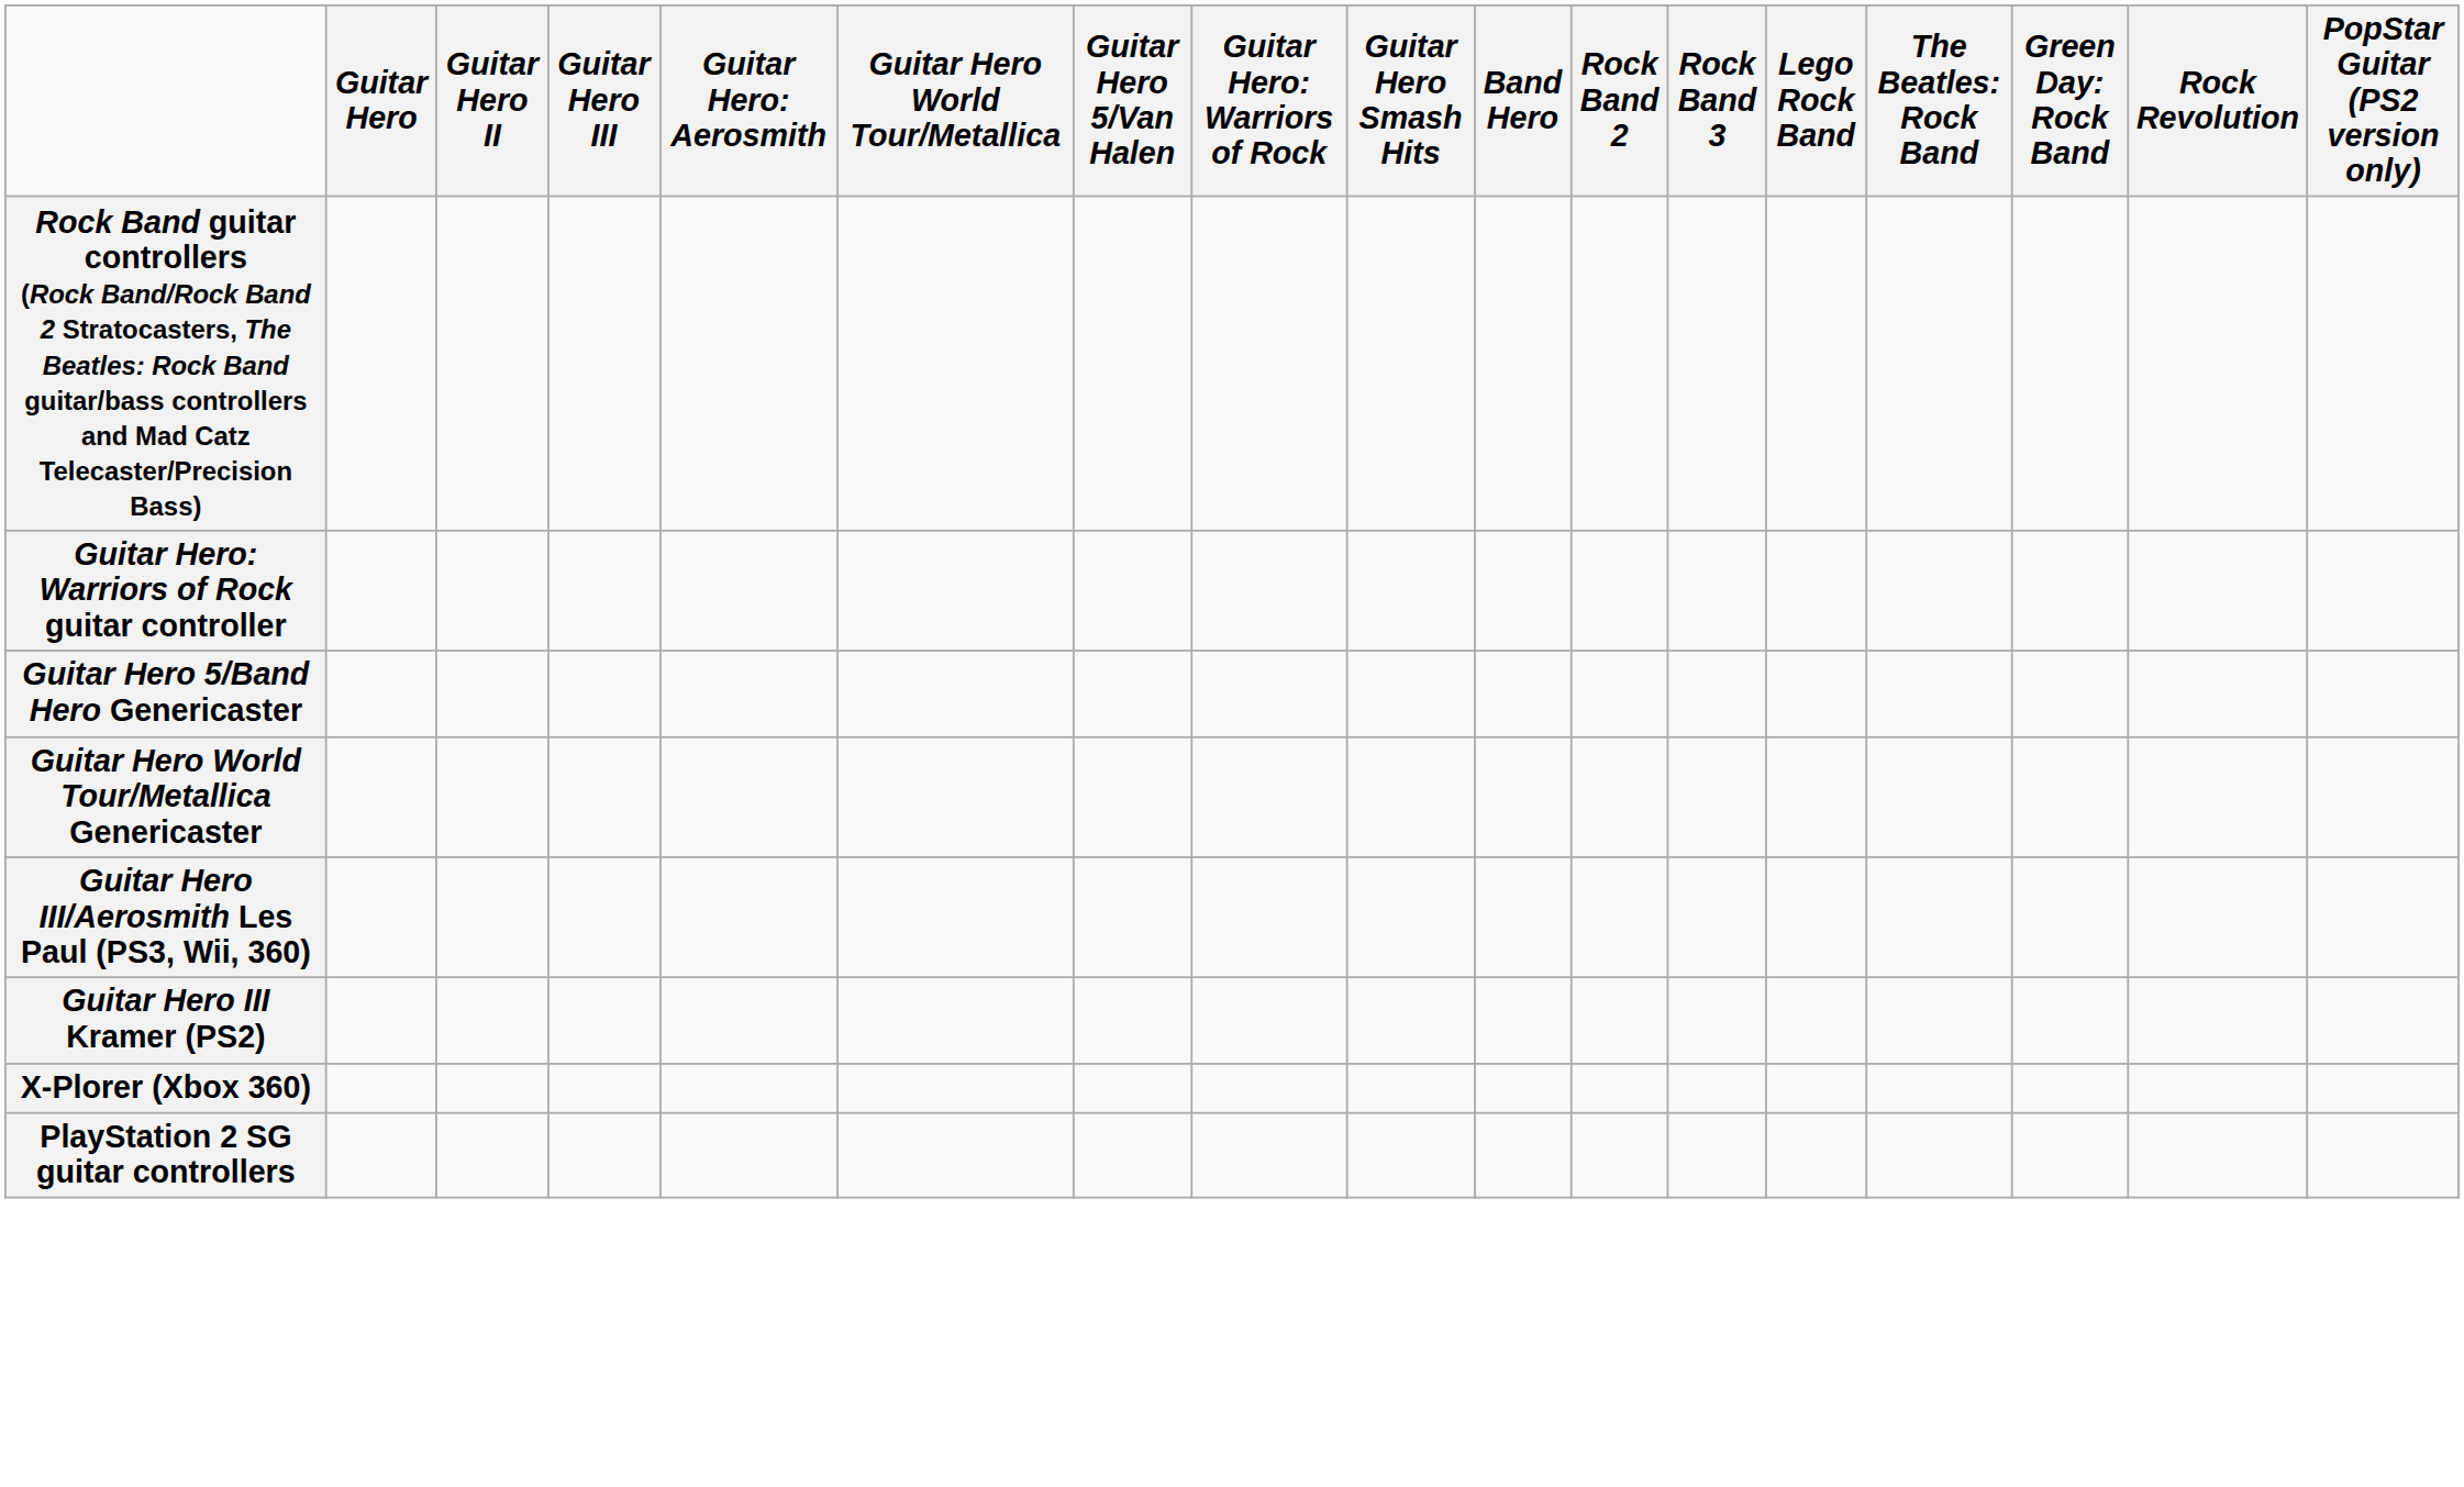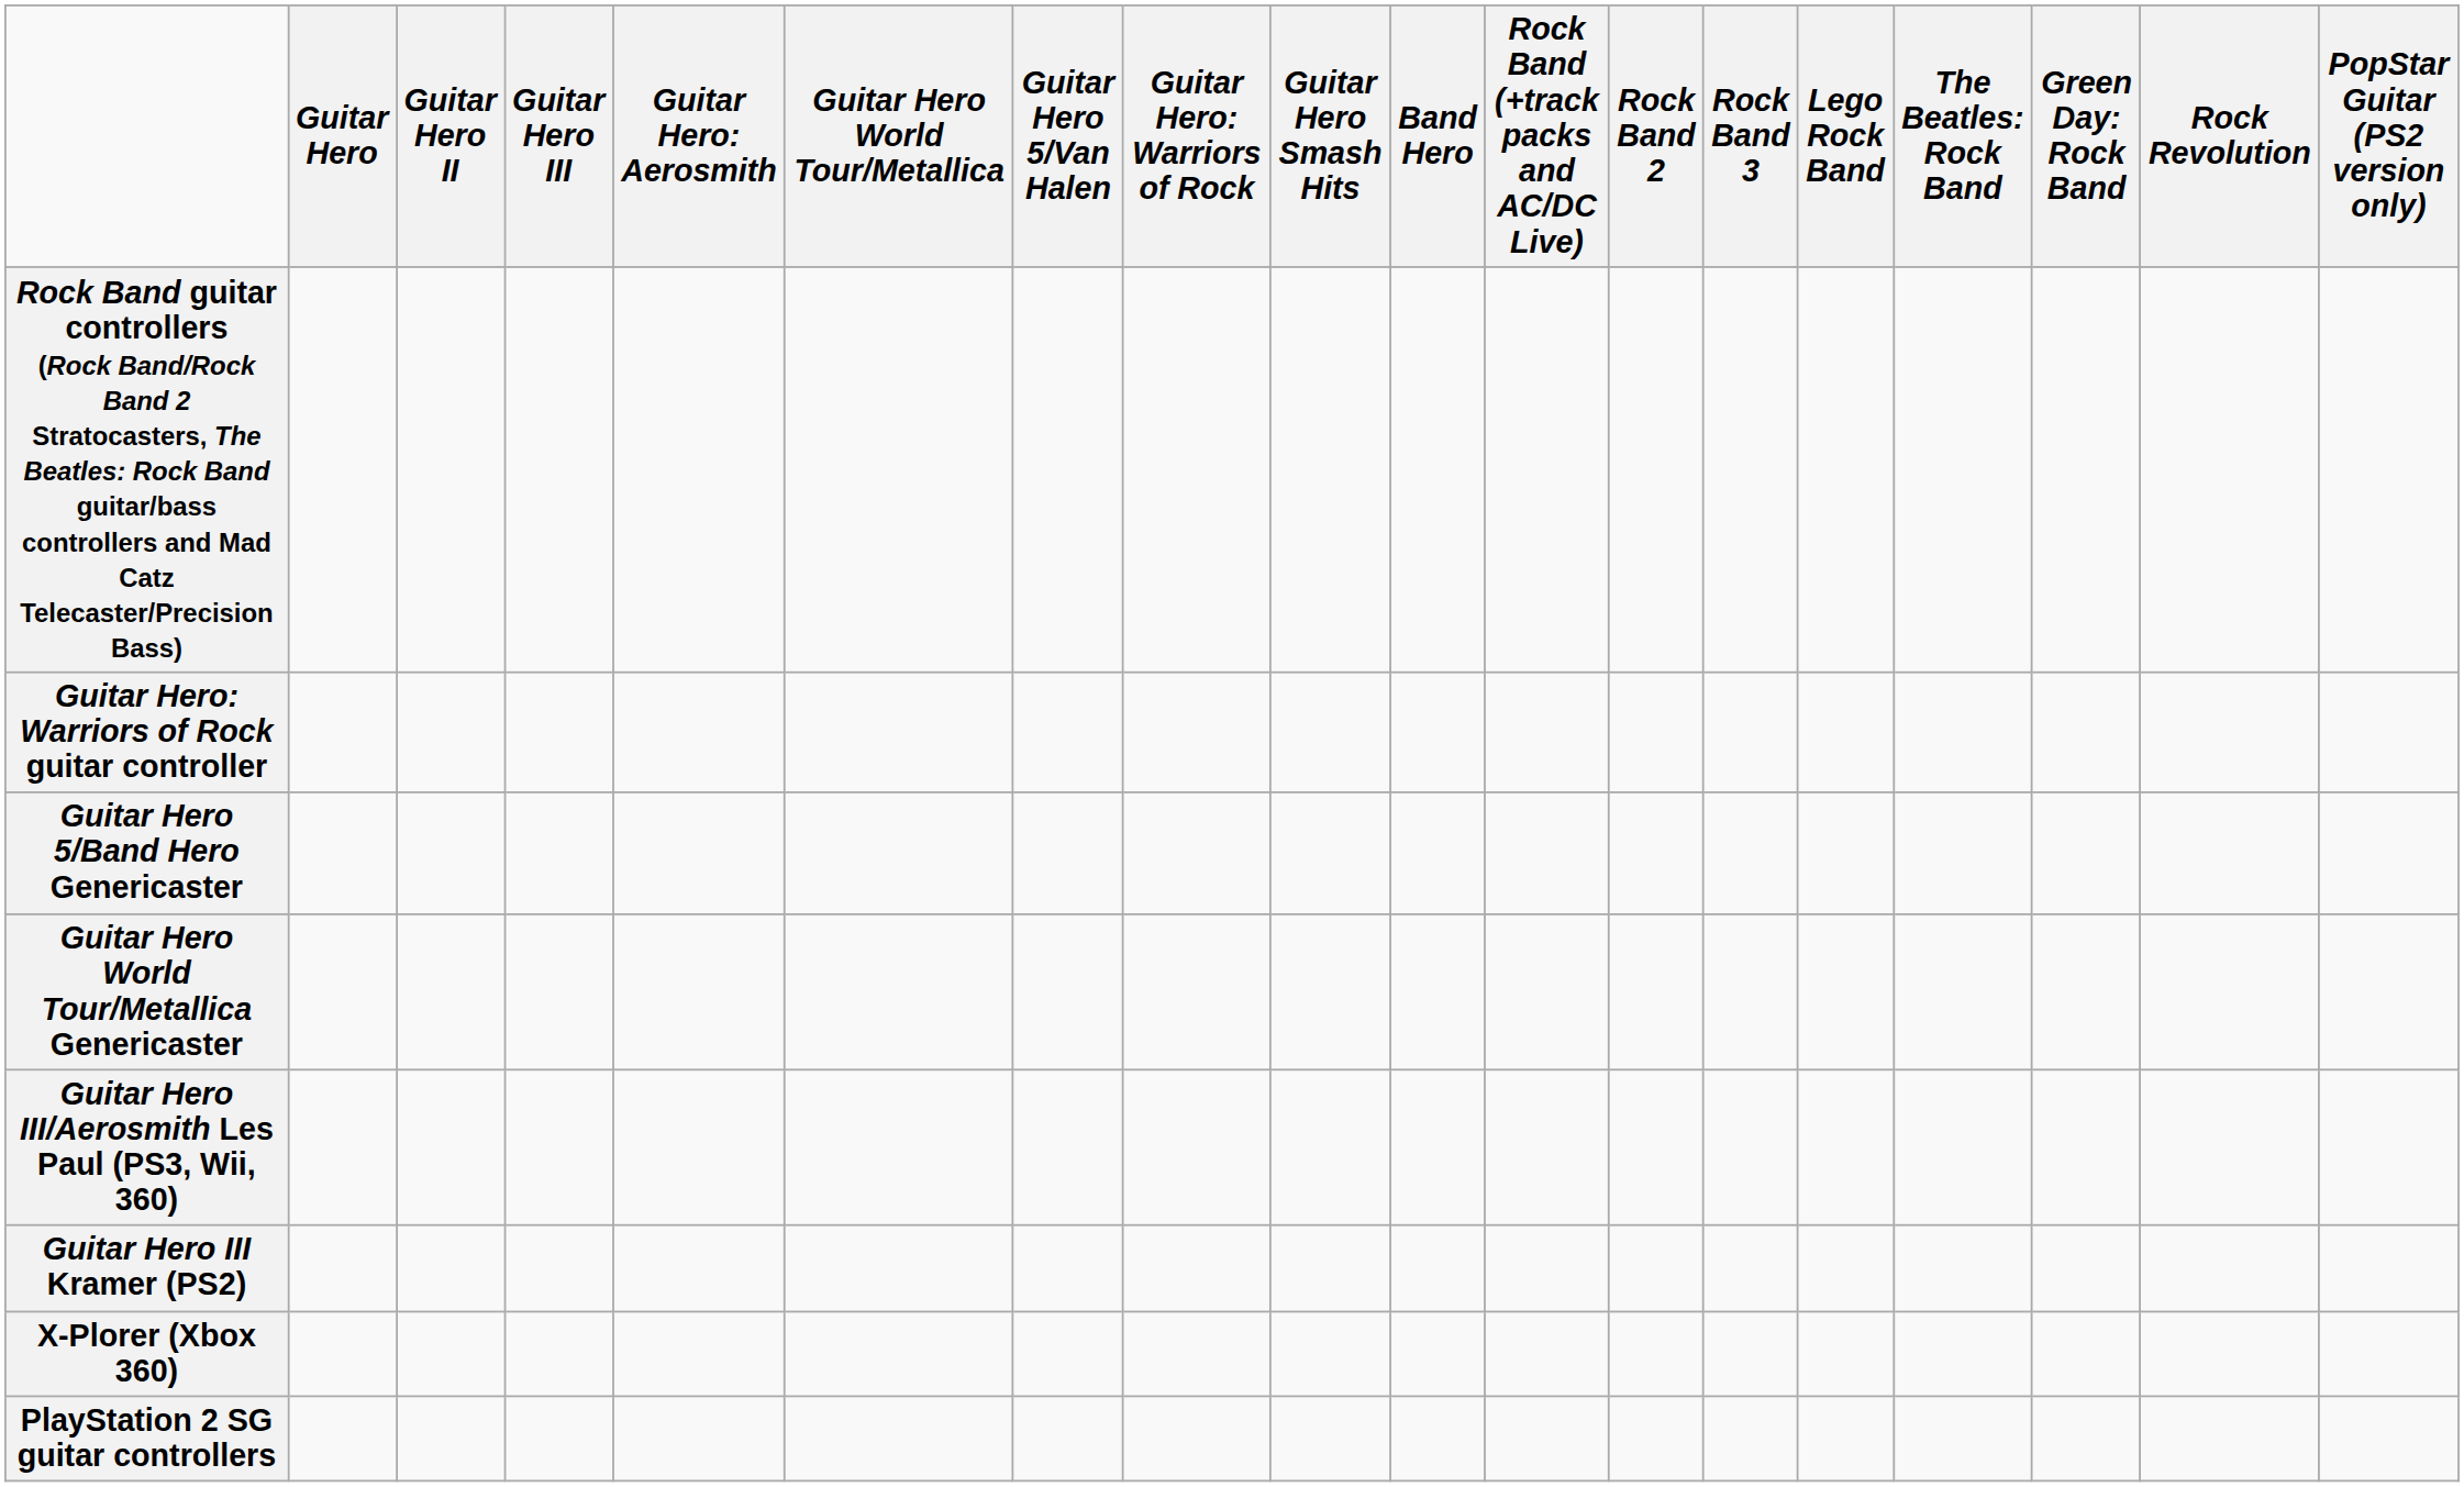 <table class="wikitable">
 <tr>
 <td></td>
 <th><em>Guitar Hero</em></th>
 <th><em>Guitar Hero II</em></th>
 <th><em>Guitar Hero III</em></th>
 <th><em>Guitar Hero: Aerosmith</em></th>
 <th><em>Guitar Hero World Tour/Metallica</em></th>
 <th><em>Guitar Hero 5/Van Halen</em></th>
 <th><em>Guitar Hero: Warriors of Rock</em></th>
 <th><em>Guitar Hero Smash Hits</em></th>
 <th><em>Band Hero</em></th>
+<th><em>Rock Band (+track packs and AC/DC Live)</em></th>
 <th><em>Rock Band 2</em></th>
 <th><em>Rock Band 3</em></th>
 <th><em>Lego Rock Band</em></th>
 <th><em>The Beatles: Rock Band</em></th>
 <th><em>Green Day: Rock Band</em></th>
 <th><em>Rock Revolution</em></th>
 <th><em>PopStar Guitar (PS2 version only)</em></th>
 </tr>
 <tr>
 <th><em>Rock Band</em> guitar controllers <br><small>(<em>Rock Band/Rock Band 2</em> Stratocasters, <em>The Beatles: Rock Band</em> guitar/bass controllers and Mad Catz Telecaster/Precision Bass)</small></th>
+<td></td>
 <td></td>
 <td></td>
 <td></td>
 <td></td>
 <td></td>
 <td></td>
 <td></td>
 <td></td>
 <td></td>
 <td></td>
 <td></td>
 <td></td>
 <td></td>
 <td></td>
 <td></td>
 <td></td>
 </tr>
 <tr>
 <th><em>Guitar Hero: Warriors of Rock</em> guitar controller</th>
 <td></td>
 <td></td>
 <td></td>
 <td></td>
 <td></td>
 <td></td>
 <td></td>
 <td></td>
 <td></td>
 <td></td>
 <td></td>
 <td></td>
 <td></td>
 <td></td>
 <td></td>
 <td></td>
+<td></td>
 </tr>
 <tr>
 <th><em>Guitar Hero 5/Band Hero</em> Genericaster</th>
+<td></td>
 <td></td>
 <td></td>
 <td></td>
 <td></td>
 <td></td>
 <td></td>
 <td></td>
 <td></td>
 <td></td>
 <td></td>
 <td></td>
 <td></td>
 <td></td>
 <td></td>
 <td></td>
 <td></td>
 </tr>
 <tr>
 <th><em>Guitar Hero World Tour/Metallica</em> Genericaster</th>
 <td></td>
 <td></td>
 <td></td>
 <td></td>
 <td></td>
 <td></td>
 <td></td>
 <td></td>
 <td></td>
 <td></td>
 <td></td>
 <td></td>
 <td></td>
 <td></td>
 <td></td>
 <td></td>
+<td></td>
 </tr>
 <tr>
 <th><em>Guitar Hero III/Aerosmith</em> Les Paul (PS3, Wii, 360)</th>
+<td></td>
 <td></td>
 <td></td>
 <td></td>
 <td></td>
 <td></td>
 <td></td>
 <td></td>
 <td></td>
 <td></td>
 <td></td>
 <td></td>
 <td></td>
 <td></td>
 <td></td>
 <td></td>
 <td></td>
 </tr>
 <tr>
 <th><em>Guitar Hero III</em> Kramer (PS2)</th>
 <td></td>
 <td></td>
 <td></td>
 <td></td>
 <td></td>
 <td></td>
 <td></td>
 <td></td>
 <td></td>
 <td></td>
 <td></td>
 <td></td>
 <td></td>
 <td></td>
 <td></td>
 <td></td>
+<td></td>
 </tr>
 <tr>
 <th>X-Plorer (Xbox 360)</th>
+<td></td>
 <td></td>
 <td></td>
 <td></td>
 <td></td>
 <td></td>
 <td></td>
 <td></td>
 <td></td>
 <td></td>
 <td></td>
 <td></td>
 <td></td>
 <td></td>
 <td></td>
 <td></td>
 <td></td>
 </tr>
 <tr>
 <th>PlayStation 2 SG guitar controllers</th>
 <td></td>
 <td></td>
 <td></td>
 <td></td>
 <td></td>
 <td></td>
 <td></td>
 <td></td>
 <td></td>
 <td></td>
 <td></td>
 <td></td>
 <td></td>
 <td></td>
 <td></td>
 <td></td>
+<td></td>
 </tr>
 </table>
